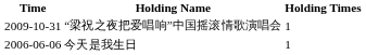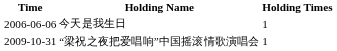 <table concert>
 <tr>
 <th>Time</th>
 <th>Holding Name</th>
 <th>Holding Times</th>
 </tr>
 <tr>
+<td>2006-06-06</td>
+<td>今天是我生日</td>
+<td>1</td>
+</tr>
+<tr>
 <td>2009-10-31</td>
 <td>“梁祝之夜把爱唱响”中国摇滚情歌演唱会</td>
 <td>1</td>
 </tr>
-<tr>
-<td>2006-06-06</td>
-<td>今天是我生日</td>
-<td>1</td>
-</tr>
 </table>
